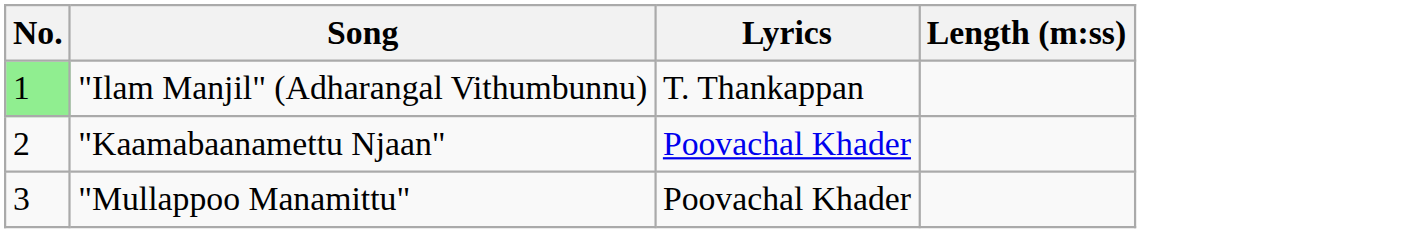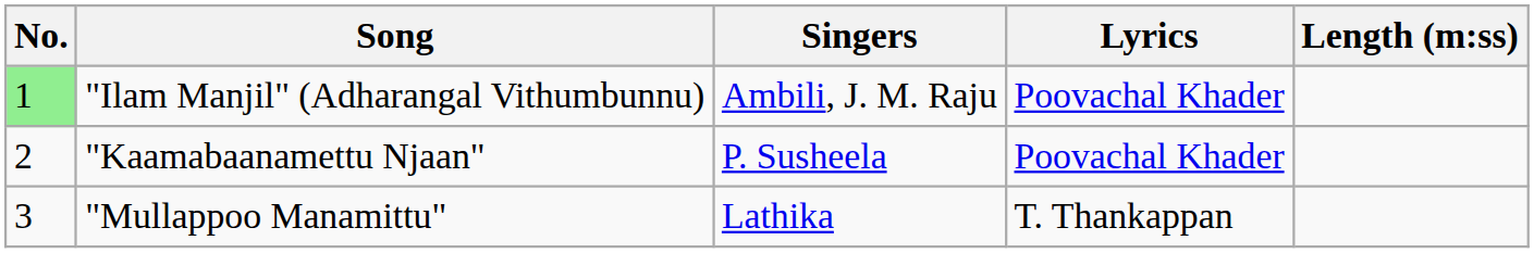 <table class="wikitable" style="font-size:95%;">
 <tr>
 <th>No.</th>
 <th>Song</th>
+<th>Singers</th>
 <th>Lyrics</th>
 <th>Length (m:ss)</th>
 </tr>
 <tr>
 <td style="background: lightgreen;">1</td>
 <td>"Ilam Manjil" (Adharangal Vithumbunnu)</td>
-<td>T. Thankappan</td>
+<td><a href='#'>Ambili</a>, J. M. Raju</td>
+<td><a href='#'>Poovachal Khader</a></td>
 <td></td>
 </tr>
 <tr>
 <td>2</td>
 <td>"Kaamabaanamettu Njaan"</td>
+<td><a href='#'>P. Susheela</a></td>
 <td><a href='#'>Poovachal Khader</a></td>
 <td></td>
 </tr>
 <tr>
 <td>3</td>
 <td>"Mullappoo Manamittu"</td>
-<td>Poovachal Khader</td>
+<td><a href='#'>Lathika</a></td>
+<td>T. Thankappan</td>
 <td></td>
 </tr>
 </table>
